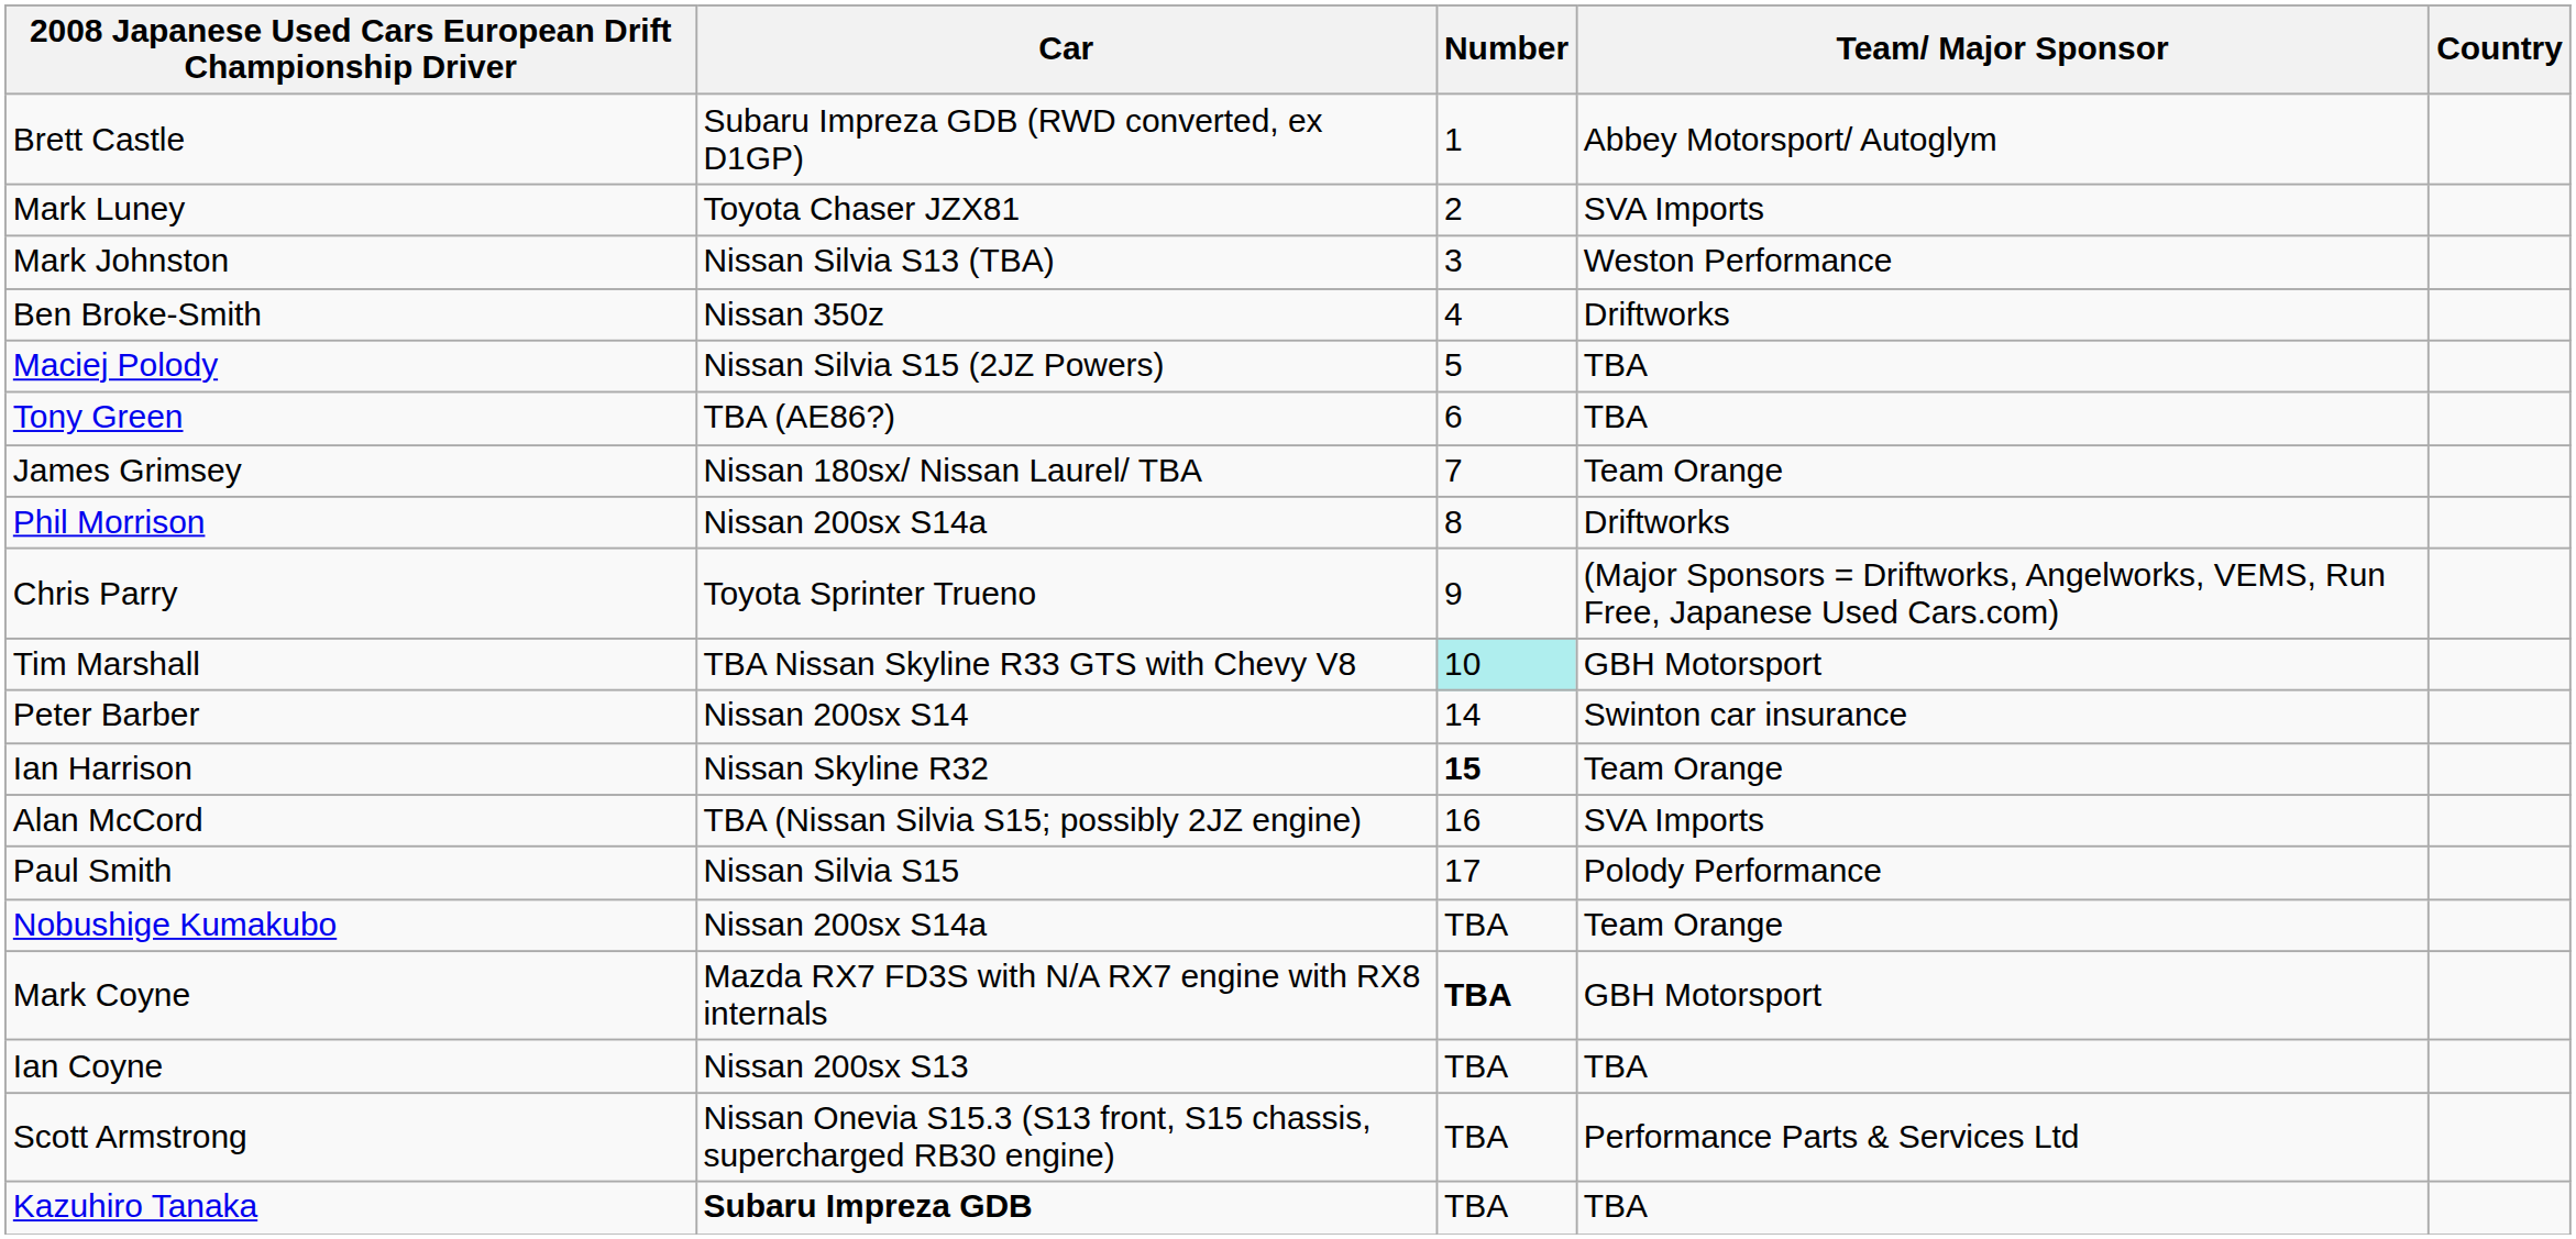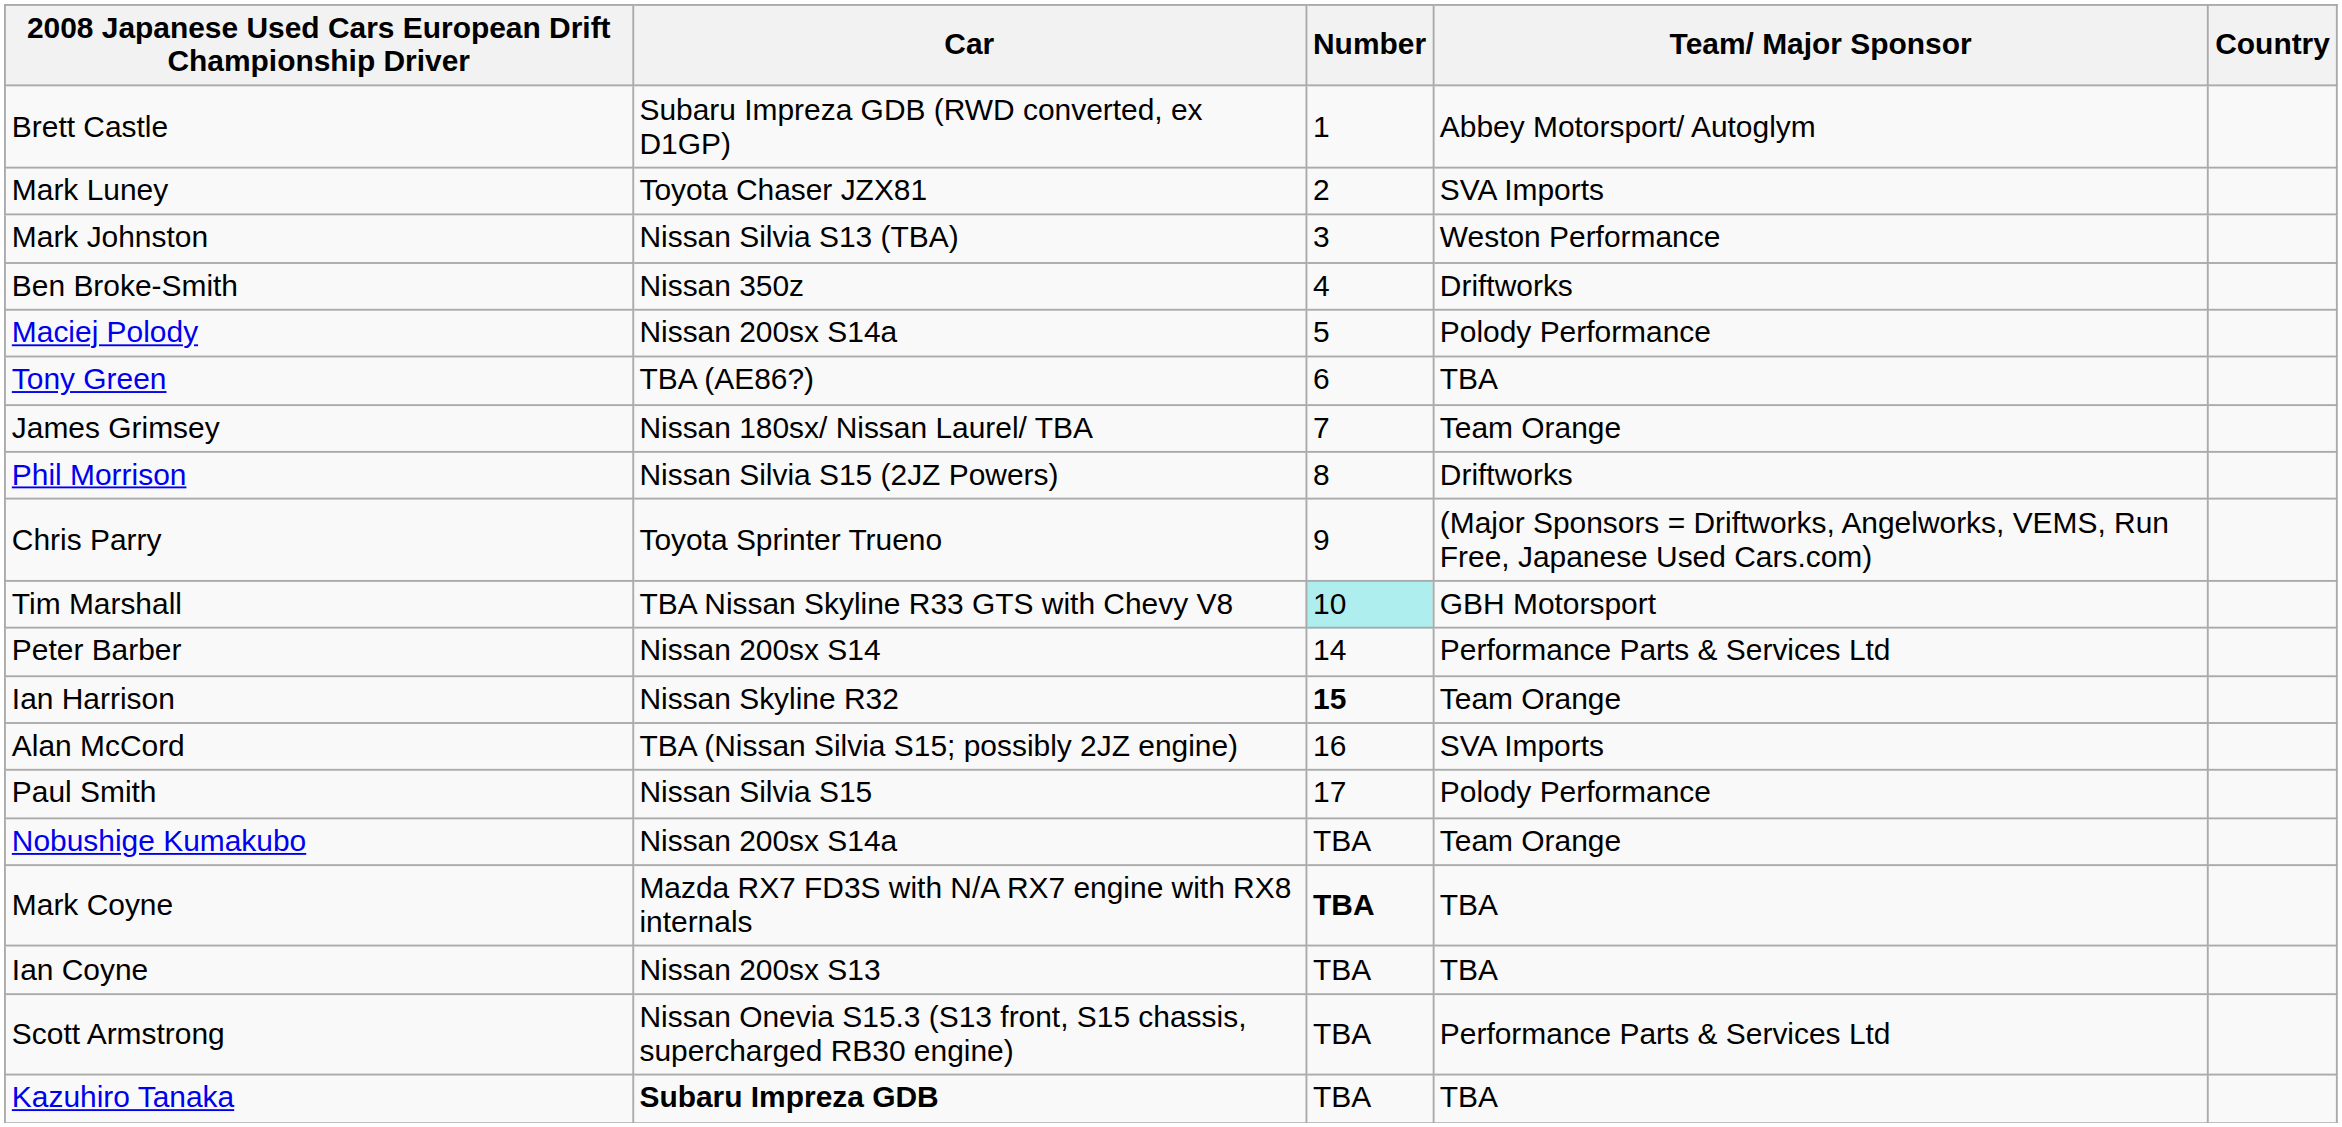 <table class="wikitable">
 <tr>
 <th>2008 Japanese Used Cars European Drift Championship Driver</th>
 <th>Car</th>
 <th>Number</th>
 <th>Team/ Major Sponsor</th>
 <th>Country</th>
 </tr>
 <tr>
 <td>Brett Castle</td>
 <td>Subaru Impreza GDB (RWD converted, ex D1GP)</td>
 <td>1</td>
 <td>Abbey Motorsport/ Autoglym</td>
 <td></td>
 </tr>
 <tr>
 <td>Mark Luney</td>
 <td>Toyota Chaser JZX81</td>
 <td>2</td>
 <td>SVA Imports</td>
 <td></td>
 </tr>
 <tr>
 <td>Mark Johnston</td>
 <td>Nissan Silvia S13 (TBA)</td>
 <td>3</td>
 <td>Weston Performance</td>
 <td></td>
 </tr>
 <tr>
 <td>Ben Broke-Smith</td>
 <td>Nissan 350z</td>
 <td>4</td>
 <td>Driftworks</td>
 <td></td>
 </tr>
 <tr>
 <td><a href='#'>Maciej Polody</a></td>
-<td>Nissan Silvia S15 (2JZ Powers)</td>
+<td>Nissan 200sx S14a</td>
 <td>5</td>
-<td>TBA</td>
+<td>Polody Performance</td>
 <td></td>
 </tr>
 <tr>
 <td><a href='#'>Tony Green</a></td>
 <td>TBA (AE86?)</td>
 <td>6</td>
 <td>TBA</td>
 <td></td>
 </tr>
 <tr>
 <td>James Grimsey</td>
 <td>Nissan 180sx/ Nissan Laurel/ TBA</td>
 <td>7</td>
 <td>Team Orange</td>
 <td></td>
 </tr>
 <tr>
 <td><a href='#'>Phil Morrison</a></td>
-<td>Nissan 200sx S14a</td>
+<td>Nissan Silvia S15 (2JZ Powers)</td>
 <td>8</td>
 <td>Driftworks</td>
 <td></td>
 </tr>
 <tr>
 <td>Chris Parry</td>
 <td>Toyota Sprinter Trueno</td>
 <td>9</td>
 <td>(Major Sponsors = Driftworks, Angelworks, VEMS, Run Free, Japanese Used Cars.com)</td>
 <td></td>
 </tr>
 <tr>
 <td>Tim Marshall</td>
 <td>TBA Nissan Skyline R33 GTS with Chevy V8</td>
 <td style="background: paleturquoise;">10</td>
 <td>GBH Motorsport</td>
 <td></td>
 </tr>
 <tr>
 <td>Peter Barber</td>
 <td>Nissan 200sx S14</td>
 <td>14</td>
-<td>Swinton car insurance</td>
+<td>Performance Parts & Services Ltd</td>
 <td></td>
 </tr>
 <tr>
 <td>Ian Harrison</td>
 <td>Nissan Skyline R32</td>
 <td><strong>15</strong></td>
 <td>Team Orange</td>
 <td></td>
 </tr>
 <tr>
 <td>Alan McCord</td>
 <td>TBA (Nissan Silvia S15; possibly 2JZ engine)</td>
 <td>16</td>
 <td>SVA Imports</td>
 <td></td>
 </tr>
 <tr>
 <td>Paul Smith</td>
 <td>Nissan Silvia S15</td>
 <td>17</td>
 <td>Polody Performance</td>
 <td></td>
 </tr>
 <tr>
 <td><a href='#'>Nobushige Kumakubo</a></td>
 <td>Nissan 200sx S14a</td>
 <td>TBA</td>
 <td>Team Orange</td>
 <td></td>
 </tr>
 <tr>
 <td>Mark Coyne</td>
 <td>Mazda RX7 FD3S with N/A RX7 engine with RX8 internals</td>
 <td><strong>TBA</strong></td>
-<td>GBH Motorsport</td>
+<td>TBA</td>
 <td></td>
 </tr>
 <tr>
 <td>Ian Coyne</td>
 <td>Nissan 200sx S13</td>
 <td>TBA</td>
 <td>TBA</td>
 <td></td>
 </tr>
 <tr>
 <td>Scott Armstrong</td>
 <td>Nissan Onevia S15.3 (S13 front, S15 chassis, supercharged RB30 engine)</td>
 <td>TBA</td>
 <td>Performance Parts & Services Ltd</td>
 <td></td>
 </tr>
 <tr>
 <td><a href='#'>Kazuhiro Tanaka</a></td>
 <td><strong>Subaru Impreza GDB</strong></td>
 <td>TBA</td>
 <td>TBA</td>
 <td></td>
 </tr>
 </table>
